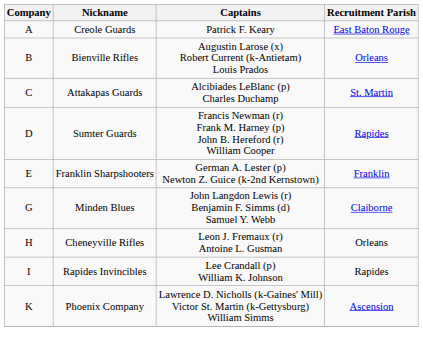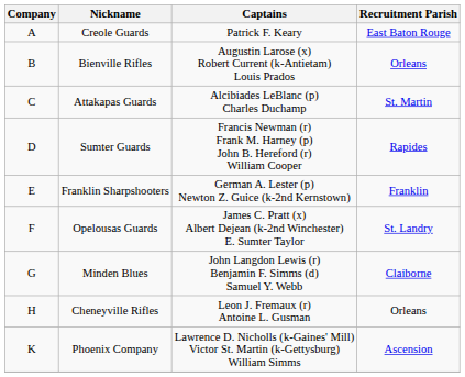 <table class="wikitable" style="text-align:center; ">
 <tr>
 <th>Company</th>
 <th>Nickname</th>
 <th>Captains</th>
 <th>Recruitment Parish</th>
 </tr>
 <tr>
 <td rowspan=1>A</td>
 <td>Creole Guards</td>
 <td>Patrick F. Keary</td>
 <td><a href='#'>East Baton Rouge</a></td>
 </tr>
 <tr>
 <td rowspan=1>B</td>
 <td>Bienville Rifles</td>
 <td>Augustin Larose (x)<br>Robert Current (k-Antietam)<br>Louis Prados</td>
 <td><a href='#'>Orleans</a></td>
 </tr>
 <tr>
 <td rowspan=1>C</td>
 <td>Attakapas Guards</td>
 <td>Alcibiades LeBlanc (p)<br>Charles Duchamp</td>
 <td><a href='#'>St. Martin</a></td>
 </tr>
 <tr>
 <td rowspan=1>D</td>
 <td>Sumter Guards</td>
 <td>Francis Newman (r)<br>Frank M. Harney (p)<br>John B. Hereford (r)<br>William Cooper</td>
 <td><a href='#'>Rapides</a></td>
 </tr>
 <tr>
 <td rowspan=1>E</td>
 <td>Franklin Sharpshooters</td>
 <td>German A. Lester (p)<br>Newton Z. Guice (k-2nd Kernstown)</td>
 <td><a href='#'>Franklin</a></td>
 </tr>
 <tr>
+<td rowspan=1>F</td>
+<td>Opelousas Guards</td>
+<td>James C. Pratt (x)<br>Albert Dejean (k-2nd Winchester)<br>E. Sumter Taylor</td>
+<td><a href='#'>St. Landry</a></td>
+</tr>
+<tr>
 <td rowspan=1>G</td>
 <td>Minden Blues</td>
 <td>John Langdon Lewis (r)<br>Benjamin F. Simms (d)<br>Samuel Y. Webb</td>
 <td><a href='#'>Claiborne</a></td>
 </tr>
 <tr>
 <td rowspan=1>H</td>
 <td>Cheneyville Rifles</td>
 <td>Leon J. Fremaux (r)<br>Antoine L. Gusman</td>
 <td>Orleans</td>
 </tr>
 <tr>
-<td rowspan=1>I</td>
-<td>Rapides Invincibles</td>
-<td>Lee Crandall (p)<br> William K. Johnson</td>
-<td>Rapides</td>
-</tr>
-<tr>
 <td rowspan=1>K</td>
 <td>Phoenix Company</td>
 <td>Lawrence D. Nicholls (k-Gaines' Mill)<br>Victor St. Martin (k-Gettysburg)<br>William Simms</td>
 <td><a href='#'>Ascension</a></td>
 </tr>
 <tr>
 </tr>
 </table>
